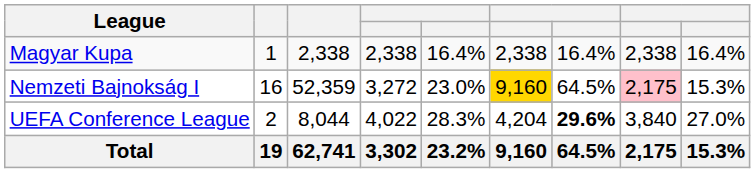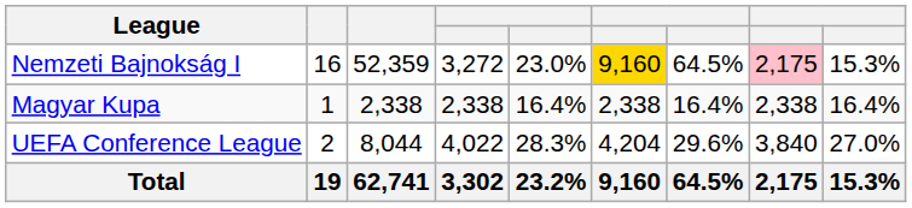 <table class="wikitable sortable" style="text-align:center; font-size:85%;">
 <tr>
 <th rowspan="2">League</th>
 <th rowspan="2"></th>
 <th rowspan="2"></th>
 <th colspan="2"></th>
 <th colspan="2"></th>
 <th colspan="2"></th>
 </tr>
 <tr>
 <th></th>
 <th></th>
 <th></th>
 <th></th>
 <th></th>
 <th></th>
 </tr>
+<tr bgcolor="white">
+<td align=left><a href='#'>Nemzeti Bajnokság I</a></td>
+<td>16</td>
+<td>52,359</td>
+<td>3,272</td>
+<td>23.0%</td>
+<td style="background-color: gold;">9,160</td>
+<td>64.5%</td>
+<td style="background-color: pink;">2,175</td>
+<td>15.3%</td>
+</tr>
 <tr>
 <td align=left><a href='#'>Magyar Kupa</a></td>
 <td>1</td>
 <td>2,338</td>
 <td>2,338</td>
 <td>16.4%</td>
 <td>2,338</td>
 <td>16.4%</td>
 <td>2,338</td>
 <td>16.4%</td>
 </tr>
 <tr bgcolor="white">
-<td align=left><a href='#'>Nemzeti Bajnokság I</a></td>
-<td>16</td>
-<td>52,359</td>
-<td>3,272</td>
-<td>23.0%</td>
-<td style="background-color: gold;">9,160</td>
-<td>64.5%</td>
-<td style="background-color: pink;">2,175</td>
-<td>15.3%</td>
-</tr>
-<tr bgcolor="white">
 <td align=left><a href='#'>UEFA Conference League</a></td>
 <td>2</td>
 <td>8,044</td>
 <td>4,022</td>
 <td>28.3%</td>
 <td>4,204</td>
-<td><strong>29.6%</strong></td>
+<td>29.6%</td>
 <td>3,840</td>
 <td>27.0%</td>
 </tr>
 <tr>
 <th>Total</th>
 <th>19</th>
 <th>62,741</th>
 <th>3,302</th>
 <th>23.2%</th>
 <th>9,160</th>
 <th>64.5%</th>
 <th>2,175</th>
 <th>15.3%</th>
 </tr>
 </table>
